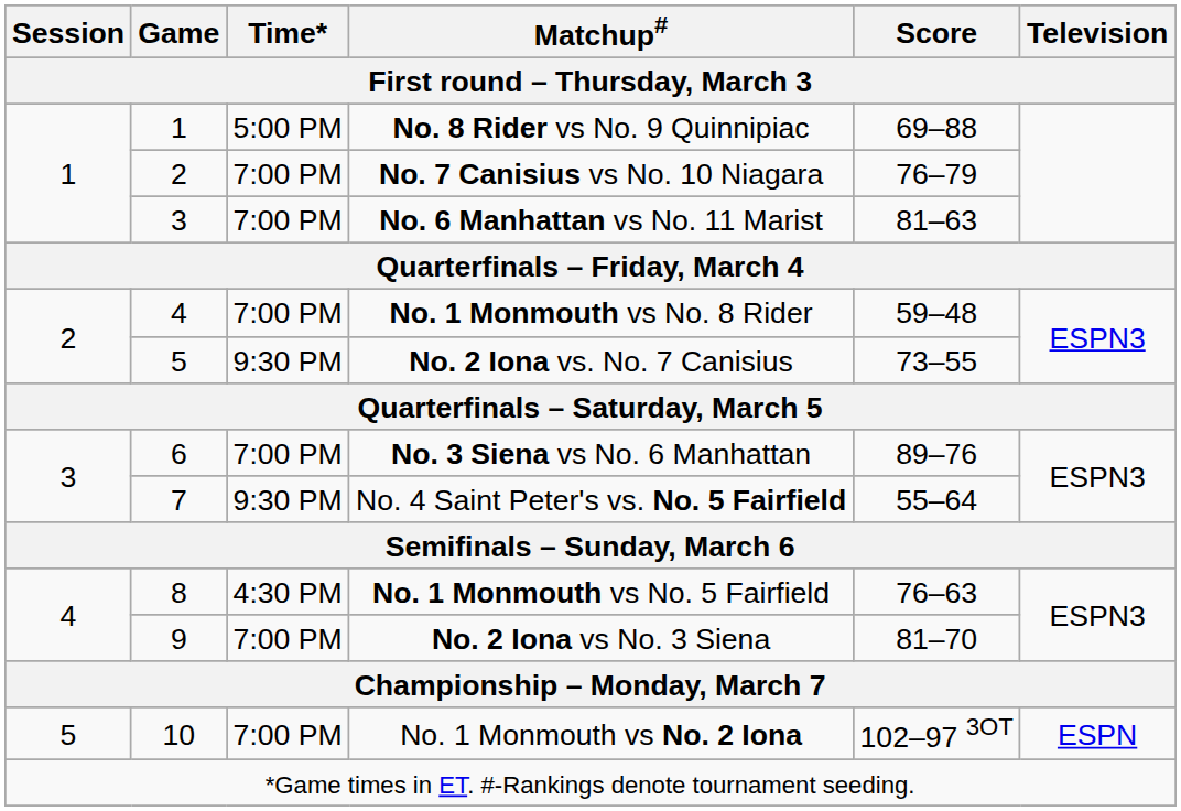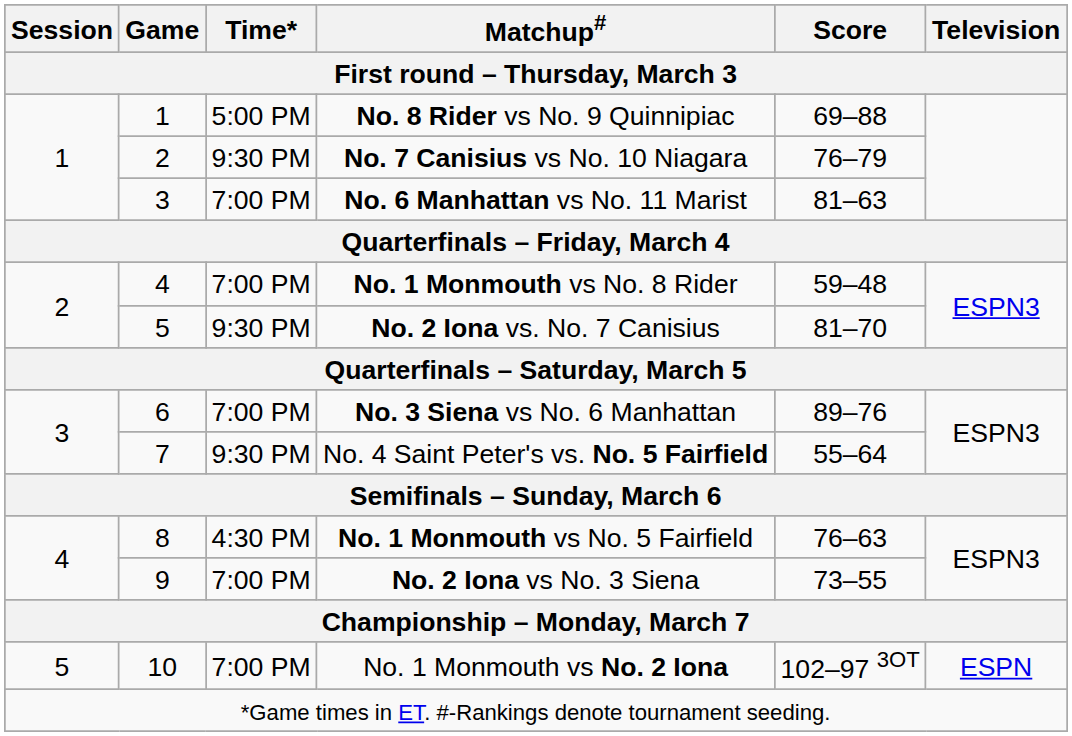 <table class="wikitable" style="font-size:95%;text-align:center">
 <tr>
 <th>Session</th>
 <th>Game</th>
 <th>Time*</th>
 <th>Matchup<sup>#</sup></th>
 <th>Score</th>
 <th>Television</th>
 </tr>
 <tr>
 <th colspan=7>First round – Thursday, March 3</th>
 </tr>
 <tr>
 <td rowspan=3>1</td>
 <td>1</td>
 <td>5:00 PM</td>
 <td><strong>No. 8 Rider</strong> vs No. 9 Quinnipiac</td>
 <td>69–88</td>
 <td rowspan=3></td>
 </tr>
 <tr>
 <td>2</td>
-<td>7:00 PM</td>
+<td>9:30 PM</td>
 <td><strong>No. 7 Canisius</strong> vs No. 10 Niagara</td>
 <td>76–79</td>
 </tr>
 <tr>
 <td>3</td>
 <td>7:00 PM</td>
 <td><strong>No. 6 Manhattan</strong> vs No. 11 Marist</td>
 <td>81–63</td>
 </tr>
 <tr>
 <th colspan=7>Quarterfinals – Friday, March 4</th>
 </tr>
 <tr>
 <td rowspan=2>2</td>
 <td>4</td>
 <td>7:00 PM</td>
 <td><strong>No. 1 Monmouth</strong> vs No. 8 Rider</td>
 <td>59–48</td>
 <td rowspan=2><a href='#'>ESPN3</a></td>
 </tr>
 <tr>
 <td>5</td>
 <td>9:30 PM</td>
 <td><strong>No. 2 Iona</strong> vs. No. 7 Canisius</td>
-<td>73–55</td>
+<td>81–70</td>
 </tr>
 <tr>
 <th colspan=7>Quarterfinals – Saturday, March 5</th>
 </tr>
 <tr>
 <td rowspan=2>3</td>
 <td>6</td>
 <td>7:00 PM</td>
 <td><strong>No. 3 Siena</strong> vs No. 6 Manhattan</td>
 <td>89–76</td>
 <td rowspan=2>ESPN3</td>
 </tr>
 <tr>
 <td>7</td>
 <td>9:30 PM</td>
 <td>No. 4 Saint Peter's vs. <strong>No. 5 Fairfield</strong></td>
 <td>55–64</td>
 </tr>
 <tr>
 <th colspan=7>Semifinals – Sunday, March 6</th>
 </tr>
 <tr>
 <td rowspan=2>4</td>
 <td>8</td>
 <td>4:30 PM</td>
 <td><strong>No. 1 Monmouth</strong> vs No. 5 Fairfield</td>
 <td>76–63</td>
 <td rowspan=2>ESPN3</td>
 </tr>
 <tr>
 <td>9</td>
 <td>7:00 PM</td>
 <td><strong>No. 2 Iona</strong> vs No. 3 Siena</td>
-<td>81–70</td>
+<td>73–55</td>
 </tr>
 <tr>
 <th colspan=7>Championship – Monday, March 7</th>
 </tr>
 <tr>
 <td>5</td>
 <td>10</td>
 <td>7:00 PM</td>
 <td>No. 1 Monmouth vs <strong>No. 2 Iona</strong></td>
 <td>102–97 <sup>3OT</sup></td>
 <td><a href='#'>ESPN</a></td>
 </tr>
 <tr>
 <td colspan=6><small>*Game times in <a href='#'>ET</a>. #-Rankings denote tournament seeding.</small></td>
 </tr>
 </table>
